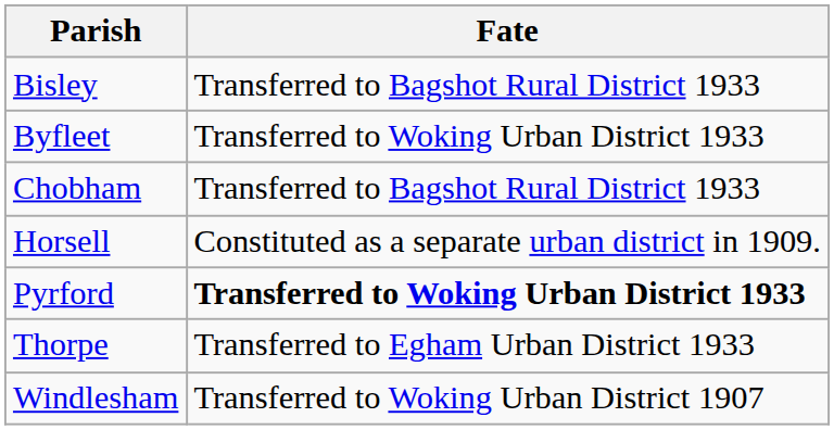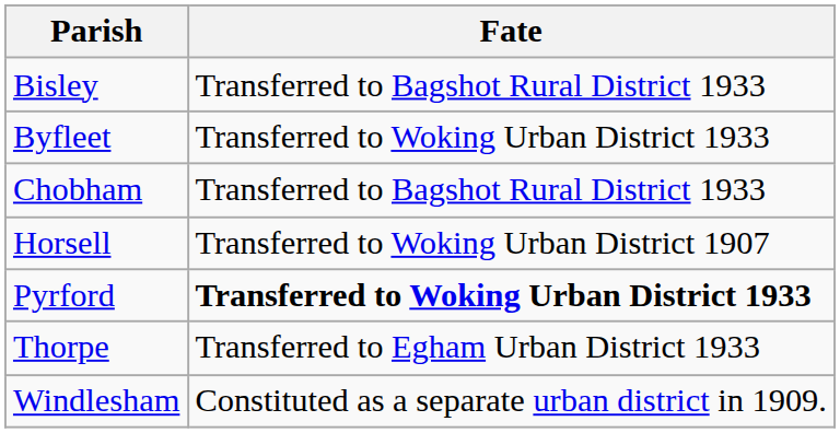 <table class="wikitable">
 <tr>
 <th>Parish</th>
 <th>Fate</th>
 </tr>
 <tr>
 <td><a href='#'>Bisley</a></td>
 <td>Transferred to <a href='#'>Bagshot Rural District</a> 1933</td>
 </tr>
 <tr>
 <td><a href='#'>Byfleet</a></td>
 <td>Transferred to <a href='#'>Woking</a> Urban District 1933</td>
 </tr>
 <tr>
 <td><a href='#'>Chobham</a></td>
 <td>Transferred to <a href='#'>Bagshot Rural District</a> 1933</td>
 </tr>
 <tr>
 <td><a href='#'>Horsell</a></td>
-<td>Constituted as a separate <a href='#'>urban district</a> in 1909.</td>
+<td>Transferred to <a href='#'>Woking</a> Urban District 1907</td>
 </tr>
 <tr>
 <td><a href='#'>Pyrford</a></td>
 <td><strong>Transferred to <a href='#'>Woking</a> Urban District 1933</strong></td>
 </tr>
 <tr>
 <td><a href='#'>Thorpe</a></td>
 <td>Transferred to <a href='#'>Egham</a> Urban District 1933</td>
 </tr>
 <tr>
 <td><a href='#'>Windlesham</a></td>
-<td>Transferred to <a href='#'>Woking</a> Urban District 1907</td>
+<td>Constituted as a separate <a href='#'>urban district</a> in 1909.</td>
 </tr>
 </table>
